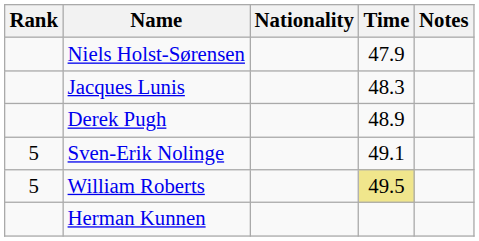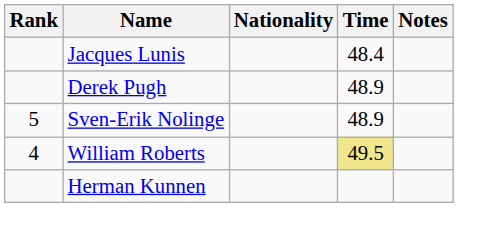 <table class="wikitable sortable" style="text-align:center">
 <tr>
 <th>Rank</th>
 <th>Name</th>
 <th>Nationality</th>
 <th>Time</th>
 <th>Notes</th>
 </tr>
 <tr>
 <td></td>
-<td align=left><a href='#'>Niels Holst-Sørensen</a></td>
-<td align=left></td>
-<td>47.9</td>
-<td></td>
-</tr>
-<tr>
-<td></td>
 <td align=left><a href='#'>Jacques Lunis</a></td>
 <td align=left></td>
-<td>48.3</td>
+<td>48.4</td>
 <td></td>
 </tr>
 <tr>
 <td></td>
 <td align=left><a href='#'>Derek Pugh</a></td>
 <td align=left></td>
 <td>48.9</td>
 <td></td>
 </tr>
 <tr>
 <td>5</td>
 <td align=left><a href='#'>Sven-Erik Nolinge</a></td>
 <td align=left></td>
-<td>49.1</td>
+<td>48.9</td>
 <td></td>
 </tr>
 <tr>
-<td>5</td>
+<td>4</td>
 <td align=left><a href='#'>William Roberts</a></td>
 <td align=left></td>
 <td style="background: khaki;">49.5</td>
 <td></td>
 </tr>
 <tr>
 <td></td>
 <td align=left><a href='#'>Herman Kunnen</a></td>
 <td align=left></td>
 <td></td>
 <td></td>
 </tr>
 </table>
